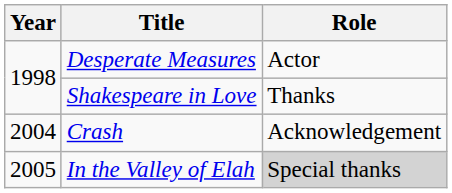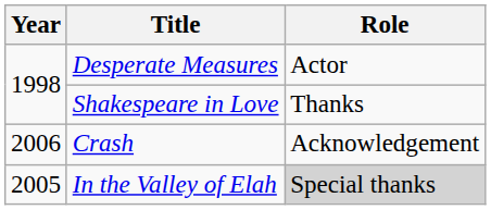 <table class="wikitable">
 <tr>
 <th>Year</th>
 <th>Title</th>
 <th>Role</th>
 </tr>
 <tr>
 <td rowspan=2>1998</td>
 <td><em><a href='#'>Desperate Measures</a></em></td>
 <td>Actor</td>
 </tr>
 <tr>
 <td><em><a href='#'>Shakespeare in Love</a></em></td>
 <td>Thanks</td>
 </tr>
 <tr>
-<td>2004</td>
+<td>2006</td>
 <td><em><a href='#'>Crash</a></em></td>
 <td>Acknowledgement</td>
 </tr>
 <tr>
 <td>2005</td>
 <td><em><a href='#'>In the Valley of Elah</a></em></td>
 <td style="background: lightgrey;">Special thanks</td>
 </tr>
 </table>
